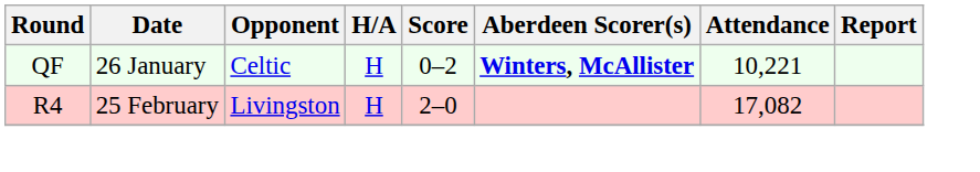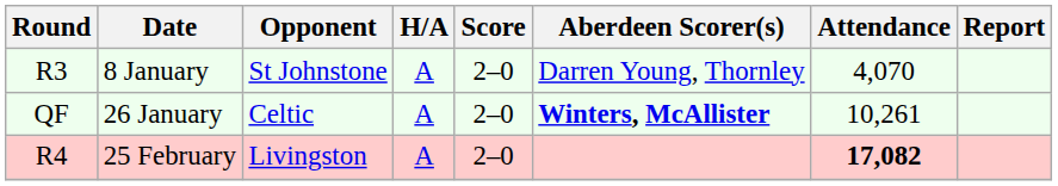 <table class="wikitable" style="text-align:center">
 <tr>
 <th>Round</th>
 <th>Date</th>
 <th>Opponent</th>
 <th>H/A</th>
 <th>Score</th>
 <th>Aberdeen Scorer(s)</th>
 <th>Attendance</th>
 <th>Report</th>
 </tr>
 <tr bgcolor=#EEFFEE>
+<td>R3</td>
+<td align=left>8 January</td>
+<td align=left><a href='#'>St Johnstone</a></td>
+<td><a href='#'>A</a></td>
+<td>2–0</td>
+<td align=left><a href='#'>Darren Young</a>, <a href='#'>Thornley</a></td>
+<td>4,070</td>
+<td></td>
+</tr>
+<tr bgcolor=#EEFFEE>
 <td>QF</td>
 <td align=left>26 January</td>
 <td align=left><a href='#'>Celtic</a></td>
-<td><a href='#'>H</a></td>
-<td>0–2</td>
+<td><a href='#'>A</a></td>
+<td>2–0</td>
 <td align=left><strong><a href='#'>Winters</a>, <a href='#'>McAllister</a></strong></td>
-<td>10,221</td>
+<td>10,261</td>
 <td></td>
 </tr>
 <tr bgcolor=#FFCCCC>
 <td>R4</td>
 <td align=left>25 February</td>
 <td align=left><a href='#'>Livingston</a></td>
-<td><a href='#'>H</a></td>
+<td><a href='#'>A</a></td>
 <td>2–0</td>
 <td align=left></td>
-<td>17,082</td>
+<td><strong>17,082</strong></td>
 <td></td>
 </tr>
 <tr>
 </tr>
 </table>
